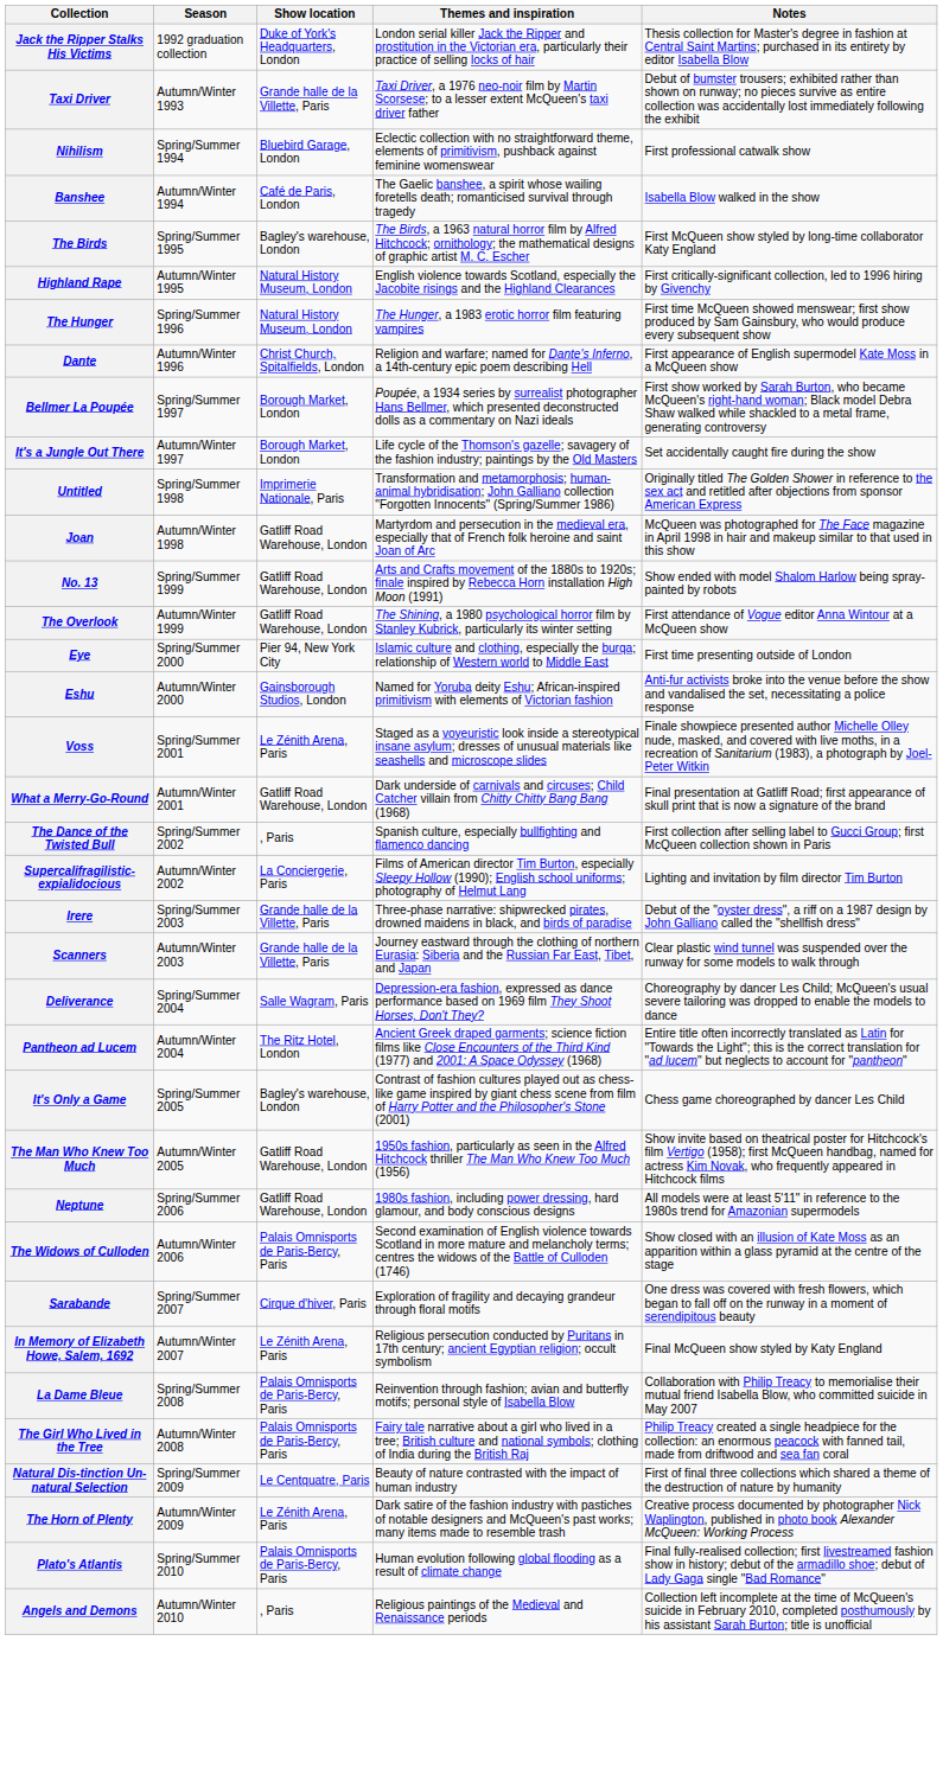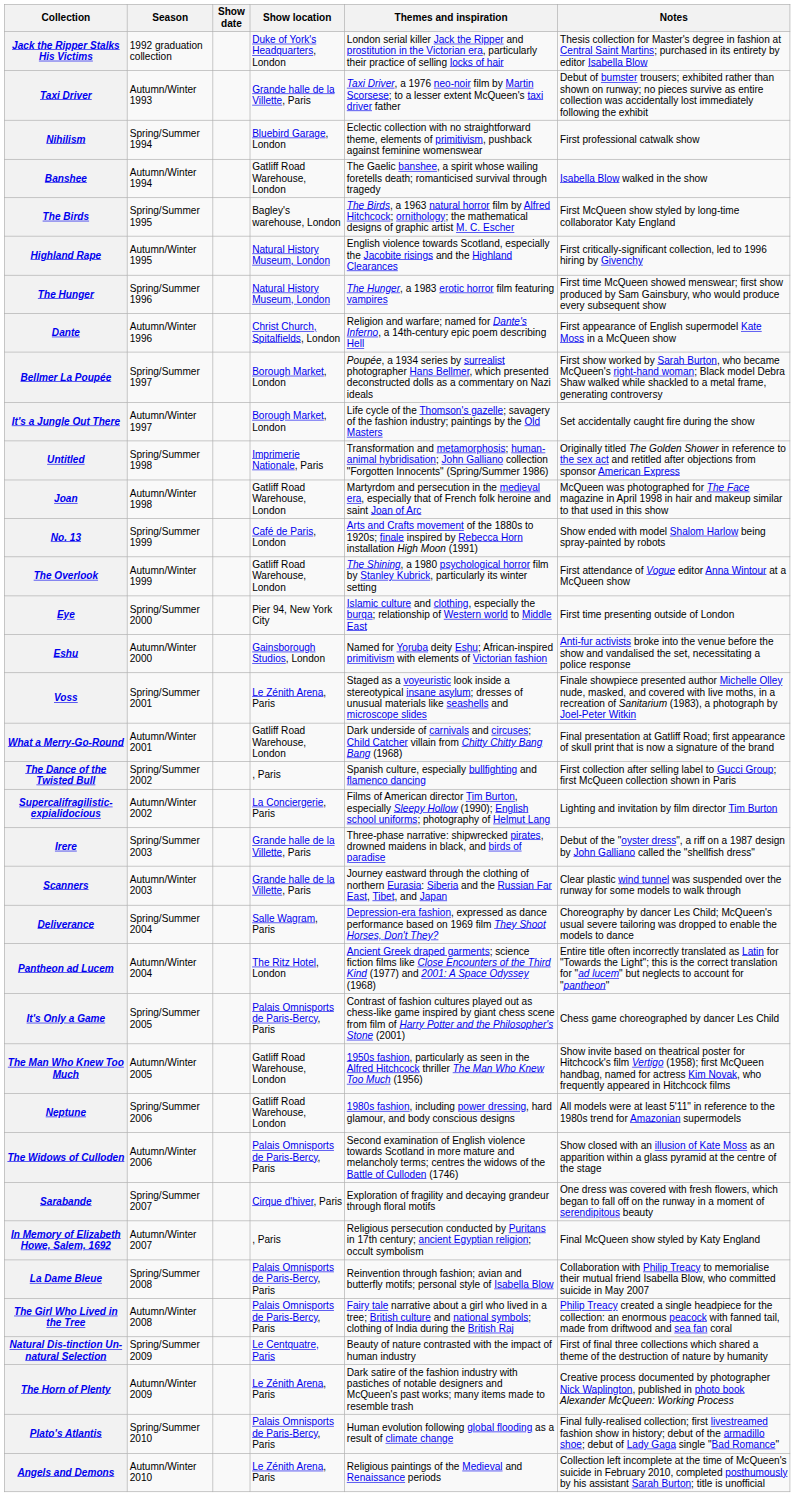 <table class="wikitable sortable">
 <tr>
 <th scope="col">Collection</th>
 <th scope="col">Season</th>
+<th scope="col">Show date</th>
 <th scope="col">Show location</th>
 <th scope="col" class="unsortable">Themes and inspiration</th>
 <th scope="col" class="unsortable">Notes</th>
 </tr>
 <tr>
 <th scope="row"><em><a href='#'>Jack the Ripper Stalks His Victims</a></em></th>
 <td>1992 graduation collection</td>
+<td></td>
 <td><a href='#'>Duke of York's Headquarters</a>, London</td>
 <td>London serial killer <a href='#'>Jack the Ripper</a> and <a href='#'>prostitution in the Victorian era</a>, particularly their practice of selling <a href='#'>locks of hair</a></td>
 <td>Thesis collection for Master's degree in fashion at <a href='#'>Central Saint Martins</a>; purchased in its entirety by editor <a href='#'>Isabella Blow</a></td>
 </tr>
 <tr>
 <th scope="row"><em><a href='#'>Taxi Driver</a></em></th>
 <td>Autumn/Winter 1993</td>
+<td></td>
 <td><a href='#'>Grande halle de la Villette</a>, Paris</td>
 <td><em><a href='#'>Taxi Driver</a></em>, a 1976 <a href='#'>neo-noir</a> film by <a href='#'>Martin Scorsese</a>; to a lesser extent McQueen's <a href='#'>taxi driver</a> father</td>
 <td>Debut of <a href='#'>bumster</a> trousers; exhibited rather than shown on runway; no pieces survive as entire collection was accidentally lost immediately following the exhibit</td>
 </tr>
 <tr>
 <th scope="row"><em><a href='#'>Nihilism</a></em></th>
 <td>Spring/Summer 1994</td>
+<td></td>
 <td><a href='#'>Bluebird Garage</a>, London</td>
 <td>Eclectic collection with no straightforward theme, elements of <a href='#'>primitivism</a>, pushback against feminine womenswear</td>
 <td>First professional catwalk show</td>
 </tr>
 <tr>
 <th scope="row"><a href='#'><em>Banshee</em></a></th>
 <td>Autumn/Winter 1994</td>
-<td><a href='#'>Café de Paris</a>, London</td>
+<td></td>
+<td>Gatliff Road Warehouse, London</td>
 <td>The Gaelic <a href='#'>banshee</a>, a spirit whose wailing foretells death; romanticised survival through tragedy</td>
 <td><a href='#'>Isabella Blow</a> walked in the show</td>
 </tr>
 <tr>
 <th scope="row" data-sort-value="Birds"><a href='#'><em>The Birds</em></a></th>
 <td>Spring/Summer 1995</td>
+<td></td>
 <td>Bagley's warehouse, London</td>
 <td><a href='#'><em>The Birds</em></a>, a 1963 <a href='#'>natural horror</a> film by <a href='#'>Alfred Hitchcock</a>; <a href='#'>ornithology</a>; the mathematical designs of graphic artist <a href='#'>M. C. Escher</a></td>
 <td>First McQueen show styled by long-time collaborator Katy England</td>
 </tr>
 <tr>
 <th scope="row"><em><a href='#'>Highland Rape</a></em></th>
 <td>Autumn/Winter 1995</td>
+<td></td>
 <td><a href='#'>Natural History Museum, London</a></td>
 <td>English violence towards Scotland, especially the <a href='#'>Jacobite risings</a> and the <a href='#'>Highland Clearances</a></td>
 <td>First critically-significant collection, led to 1996 hiring by <a href='#'>Givenchy</a></td>
 </tr>
 <tr>
 <th scope="row" data-sort-value="Hunger"><em><a href='#'>The Hunger</a></em></th>
 <td>Spring/Summer 1996</td>
+<td></td>
 <td><a href='#'>Natural History Museum, London</a></td>
 <td><a href='#'><em>The Hunger</em></a>, a 1983 <a href='#'>erotic horror</a> film featuring <a href='#'>vampires</a></td>
 <td>First time McQueen showed menswear; first show produced by Sam Gainsbury, who would produce every subsequent show</td>
 </tr>
 <tr>
 <th scope="row"><em><a href='#'>Dante</a></em></th>
 <td>Autumn/Winter 1996</td>
+<td></td>
 <td><a href='#'>Christ Church, Spitalfields</a>, London</td>
 <td>Religion and warfare; named for <em><a href='#'>Dante's Inferno</a></em>, a 14th-century epic poem describing <a href='#'>Hell</a></td>
 <td>First appearance of English supermodel <a href='#'>Kate Moss</a> in a McQueen show</td>
 </tr>
 <tr>
 <th scope="row"><em><a href='#'>Bellmer La Poupée</a></em></th>
 <td>Spring/Summer 1997</td>
+<td></td>
 <td><a href='#'>Borough Market</a>, London</td>
 <td><em>Poupée</em>, a 1934 series by <a href='#'>surrealist</a> photographer <a href='#'>Hans Bellmer</a>, which presented deconstructed dolls as a commentary on Nazi ideals</td>
 <td>First show worked by <a href='#'>Sarah Burton</a>, who became McQueen's <a href='#'>right-hand woman</a>; Black model Debra Shaw walked while shackled to a metal frame, generating controversy</td>
 </tr>
 <tr>
 <th scope="row"><a href='#'><em>It's a Jungle Out There</em></a></th>
 <td>Autumn/Winter 1997</td>
+<td></td>
 <td><a href='#'>Borough Market</a>, London</td>
 <td>Life cycle of the <a href='#'>Thomson's gazelle</a>; savagery of the fashion industry; paintings by the <a href='#'>Old Masters</a></td>
 <td>Set accidentally caught fire during the show</td>
 </tr>
 <tr>
 <th scope="row"><em><a href='#'>Untitled</a></em></th>
 <td>Spring/Summer 1998</td>
+<td></td>
 <td><a href='#'>Imprimerie Nationale</a>, Paris</td>
 <td>Transformation and <a href='#'>metamorphosis</a>; <a href='#'>human-animal hybridisation</a>; <a href='#'>John Galliano</a> collection "Forgotten Innocents" (Spring/Summer 1986)</td>
 <td>Originally titled <em>The Golden Shower</em> in reference to <a href='#'>the sex act</a> and retitled after objections from sponsor <a href='#'>American Express</a></td>
 </tr>
 <tr>
 <th scope="row"><a href='#'><em>Joan</em></a></th>
 <td>Autumn/Winter 1998</td>
+<td></td>
 <td>Gatliff Road Warehouse, London</td>
 <td>Martyrdom and persecution in the <a href='#'>medieval era</a>, especially that of French folk heroine and saint <a href='#'>Joan of Arc</a></td>
 <td>McQueen was photographed for <em><a href='#'>The Face</a></em> magazine in April 1998 in hair and makeup similar to that used in this show</td>
 </tr>
 <tr>
 <th scope="row"><a href='#'><em>No. 13</em></a></th>
 <td>Spring/Summer 1999</td>
-<td>Gatliff Road Warehouse, London</td>
+<td></td>
+<td><a href='#'>Café de Paris</a>, London</td>
 <td><a href='#'>Arts and Crafts movement</a> of the 1880s to 1920s; <a href='#'>finale</a> inspired by <a href='#'>Rebecca Horn</a> installation <em>High Moon</em> (1991)</td>
 <td>Show ended with model <a href='#'>Shalom Harlow</a> being spray-painted by robots</td>
 </tr>
 <tr>
 <th scope="row" data-sort-value="Overlook"><a href='#'><em>The Overlook</em></a></th>
 <td>Autumn/Winter 1999</td>
+<td></td>
 <td>Gatliff Road Warehouse, London</td>
 <td><a href='#'><em>The Shining</em></a>, a 1980 <a href='#'>psychological horror</a> film by <a href='#'>Stanley Kubrick</a>, particularly its winter setting</td>
 <td>First attendance of <em><a href='#'>Vogue</a></em> editor <a href='#'>Anna Wintour</a> at a McQueen show</td>
 </tr>
 <tr>
 <th scope="row"><a href='#'><em>Eye</em></a></th>
 <td>Spring/Summer 2000</td>
+<td></td>
 <td>Pier 94, New York City</td>
 <td><a href='#'>Islamic culture</a> and <a href='#'>clothing</a>, especially the <a href='#'>burqa</a>; relationship of <a href='#'>Western world</a> to <a href='#'>Middle East</a></td>
 <td>First time presenting outside of London</td>
 </tr>
 <tr>
 <th scope="row"><a href='#'><em>Eshu</em></a></th>
 <td>Autumn/Winter 2000</td>
+<td></td>
 <td><a href='#'>Gainsborough Studios</a>, London</td>
 <td>Named for <a href='#'>Yoruba</a> deity <a href='#'>Eshu</a>; African-inspired <a href='#'>primitivism</a> with elements of <a href='#'>Victorian fashion</a></td>
 <td><a href='#'>Anti-fur activists</a> broke into the venue before the show and vandalised the set, necessitating a police response</td>
 </tr>
 <tr>
 <th scope="row"><a href='#'><em>Voss</em></a></th>
 <td>Spring/Summer 2001</td>
+<td></td>
 <td data-sort-value="Zenith"><a href='#'>Le Zénith Arena</a>, Paris</td>
 <td>Staged as a <a href='#'>voyeuristic</a> look inside a stereotypical <a href='#'>insane asylum</a>; dresses of unusual materials like <a href='#'>seashells</a> and <a href='#'>microscope slides</a></td>
 <td>Finale showpiece presented author <a href='#'>Michelle Olley</a> nude, masked, and covered with live moths, in a recreation of <em>Sanitarium</em> (1983), a photograph by <a href='#'>Joel-Peter Witkin</a></td>
 </tr>
 <tr>
 <th scope="row"><em><a href='#'>What a Merry-Go-Round</a></em></th>
 <td>Autumn/Winter 2001</td>
+<td></td>
 <td>Gatliff Road Warehouse, London</td>
 <td>Dark underside of <a href='#'>carnivals</a> and <a href='#'>circuses</a>; <a href='#'>Child Catcher</a> villain from <em><a href='#'>Chitty Chitty Bang Bang</a></em> (1968)</td>
 <td>Final presentation at Gatliff Road; first appearance of skull print that is now a signature of the brand</td>
 </tr>
 <tr>
 <th scope="row" data-sort-value="Dance of the Twisted Bull"><em><a href='#'>The Dance of the Twisted Bull</a></em></th>
 <td>Spring/Summer 2002</td>
+<td></td>
 <td>, Paris</td>
 <td>Spanish culture, especially <a href='#'>bullfighting</a> and <a href='#'>flamenco dancing</a></td>
 <td>First collection after selling label to <a href='#'>Gucci Group</a>; first McQueen collection shown in Paris</td>
 </tr>
 <tr>
 <th scope="row"><em><a href='#'>Supercalifragilistic-expialidocious</a></em></th>
 <td>Autumn/Winter 2002</td>
+<td></td>
 <td data-sort-value="Conciergerie"><a href='#'>La Conciergerie</a>, Paris</td>
 <td>Films of American director <a href='#'>Tim Burton</a>, especially <a href='#'><em>Sleepy Hollow</em></a> (1990); <a href='#'>English school uniforms</a>; photography of <a href='#'>Helmut Lang</a></td>
 <td>Lighting and invitation by film director <a href='#'>Tim Burton</a></td>
 </tr>
 <tr>
 <th scope="row"><a href='#'><em>Irere</em></a></th>
 <td>Spring/Summer 2003</td>
+<td></td>
 <td><a href='#'>Grande halle de la Villette</a>, Paris</td>
 <td>Three-phase narrative: shipwrecked <a href='#'>pirates</a>, drowned maidens in black, and <a href='#'>birds of paradise</a></td>
 <td>Debut of the "<a href='#'>oyster dress</a>", a riff on a 1987 design by <a href='#'>John Galliano</a> called the "shellfish dress"</td>
 </tr>
 <tr>
 <th scope="row"><em><a href='#'>Scanners</a></em></th>
 <td>Autumn/Winter 2003</td>
+<td></td>
 <td><a href='#'>Grande halle de la Villette</a>, Paris</td>
 <td>Journey eastward through the clothing of northern <a href='#'>Eurasia</a>: <a href='#'>Siberia</a> and the <a href='#'>Russian Far East</a>, <a href='#'>Tibet</a>, and <a href='#'>Japan</a></td>
 <td>Clear plastic <a href='#'>wind tunnel</a> was suspended over the runway for some models to walk through</td>
 </tr>
 <tr>
 <th scope="row"><a href='#'><em>Deliverance</em></a></th>
 <td>Spring/Summer 2004</td>
+<td></td>
 <td><a href='#'>Salle Wagram</a>, Paris</td>
 <td><a href='#'>Depression-era fashion</a>, expressed as dance performance based on 1969 film <a href='#'><em>They Shoot Horses, Don't They?</em></a></td>
 <td>Choreography by dancer Les Child; McQueen's usual severe tailoring was dropped to enable the models to dance</td>
 </tr>
 <tr>
 <th scope="row"><em><a href='#'>Pantheon ad Lucem</a></em></th>
 <td>Autumn/Winter 2004</td>
+<td></td>
 <td data-sort-value="Ritz"><a href='#'>The Ritz Hotel</a>, London</td>
 <td><a href='#'>Ancient Greek draped garments</a>; science fiction films like <em><a href='#'>Close Encounters of the Third Kind</a></em> (1977) and <a href='#'><em>2001: A Space Odyssey</em></a> (1968)</td>
 <td>Entire title often incorrectly translated as <a href='#'>Latin</a> for "Towards the Light"; this is the correct translation for "<em><a href='#'>ad lucem</a></em>" but neglects to account for "<a href='#'><em>pantheon</em></a>"</td>
 </tr>
 <tr>
 <th scope="row"><a href='#'><em>It's Only a Game</em></a></th>
 <td>Spring/Summer 2005</td>
-<td>Bagley's warehouse, London</td>
+<td></td>
+<td><a href='#'>Palais Omnisports de Paris-Bercy</a>, Paris</td>
 <td>Contrast of fashion cultures played out as chess-like game inspired by giant chess scene from film of <a href='#'><em>Harry Potter and the Philosopher's Stone</em></a> (2001)</td>
 <td>Chess game choreographed by dancer Les Child</td>
 </tr>
 <tr>
 <th scope="row" data-sort-value="Man Who Knew"><a href='#'><em>The Man Who Knew Too Much</em></a></th>
 <td>Autumn/Winter 2005</td>
+<td></td>
 <td>Gatliff Road Warehouse, London</td>
 <td><a href='#'>1950s fashion</a>, particularly as seen in the <a href='#'>Alfred Hitchcock</a> thriller <a href='#'><em>The Man Who Knew Too Much</em></a> (1956)</td>
 <td>Show invite based on theatrical poster for Hitchcock's film <a href='#'><em>Vertigo</em></a> (1958); first McQueen handbag, named for actress <a href='#'>Kim Novak</a>, who frequently appeared in Hitchcock films</td>
 </tr>
 <tr>
 <th scope="row"><a href='#'><em>Neptune</em></a></th>
 <td>Spring/Summer 2006</td>
+<td></td>
 <td>Gatliff Road Warehouse, London</td>
 <td><a href='#'>1980s fashion</a>, including <a href='#'>power dressing</a>, hard glamour, and body conscious designs</td>
 <td>All models were at least 5'11" in reference to the 1980s trend for <a href='#'>Amazonian</a> supermodels</td>
 </tr>
 <tr>
 <th scope="row" data-sort-value="Widows"><em><a href='#'>The Widows of Culloden</a></em></th>
 <td>Autumn/Winter 2006</td>
+<td></td>
 <td><a href='#'>Palais Omnisports de Paris-Bercy</a>, Paris</td>
 <td>Second examination of English violence towards Scotland in more mature and melancholy terms; centres the widows of the <a href='#'>Battle of Culloden</a> (1746)</td>
 <td>Show closed with an <a href='#'>illusion of Kate Moss</a> as an apparition within a glass pyramid at the centre of the stage</td>
 </tr>
 <tr>
 <th scope="row"><a href='#'><em>Sarabande</em></a></th>
 <td>Spring/Summer 2007</td>
+<td></td>
 <td><a href='#'>Cirque d'hiver</a>, Paris</td>
 <td>Exploration of fragility and decaying grandeur through floral motifs</td>
 <td>One dress was covered with fresh flowers, which began to fall off on the runway in a moment of <a href='#'>serendipitous</a> beauty</td>
 </tr>
 <tr>
 <th scope="row"><em><a href='#'>In Memory of Elizabeth Howe, Salem, 1692</a></em></th>
 <td>Autumn/Winter 2007</td>
-<td data-sort-value="Zenith"><a href='#'>Le Zénith Arena</a>, Paris</td>
+<td></td>
+<td>, Paris</td>
 <td>Religious persecution conducted by <a href='#'>Puritans</a> in 17th century; <a href='#'>ancient Egyptian religion</a>; occult symbolism</td>
 <td>Final McQueen show styled by Katy England</td>
 </tr>
 <tr>
 <th scope="row"><em><a href='#'>La Dame Bleue</a></em></th>
 <td>Spring/Summer 2008</td>
+<td></td>
 <td><a href='#'>Palais Omnisports de Paris-Bercy</a>, Paris</td>
 <td>Reinvention through fashion; avian and butterfly motifs; personal style of <a href='#'>Isabella Blow</a></td>
 <td>Collaboration with <a href='#'>Philip Treacy</a> to memorialise their mutual friend Isabella Blow, who committed suicide in May 2007</td>
 </tr>
 <tr>
 <th scope="row" data-sort-value="Girl Who Lived"><em><a href='#'>The Girl Who Lived in the Tree</a></em></th>
 <td>Autumn/Winter 2008</td>
+<td></td>
 <td><a href='#'>Palais Omnisports de Paris-Bercy</a>, Paris</td>
 <td><a href='#'>Fairy tale</a> narrative about a girl who lived in a tree; <a href='#'>British culture</a> and <a href='#'>national symbols</a>; clothing of India during the <a href='#'>British Raj</a></td>
 <td><a href='#'>Philip Treacy</a> created a single headpiece for the collection: an enormous <a href='#'>peacock</a> with fanned tail, made from driftwood and <a href='#'>sea fan</a> coral</td>
 </tr>
 <tr>
 <th scope="row"><em><a href='#'>Natural Dis-tinction Un-natural Selection</a></em></th>
 <td>Spring/Summer 2009</td>
+<td></td>
 <td data-sort-value="Centquatre"><a href='#'>Le Centquatre, Paris</a></td>
 <td>Beauty of nature contrasted with the impact of human industry</td>
 <td>First of final three collections which shared a theme of the destruction of nature by humanity</td>
 </tr>
 <tr>
 <th scope="row" data-sort-value="Horn"><em><a href='#'>The Horn of Plenty</a></em></th>
 <td>Autumn/Winter 2009</td>
+<td></td>
 <td data-sort-value="Zenith"><a href='#'>Le Zénith Arena</a>, Paris</td>
 <td>Dark satire of the fashion industry with pastiches of notable designers and McQueen's past works; many items made to resemble trash</td>
 <td>Creative process documented by photographer <a href='#'>Nick Waplington</a>, published in <a href='#'>photo book</a> <em>Alexander McQueen: Working Process</em></td>
 </tr>
 <tr>
 <th scope="row"><em><a href='#'>Plato's Atlantis</a></em></th>
 <td>Spring/Summer 2010</td>
+<td></td>
 <td><a href='#'>Palais Omnisports de Paris-Bercy</a>, Paris</td>
 <td>Human evolution following <a href='#'>global flooding</a> as a result of <a href='#'>climate change</a></td>
 <td>Final fully-realised collection; first <a href='#'>livestreamed</a> fashion show in history; debut of the <a href='#'>armadillo shoe</a>; debut of <a href='#'>Lady Gaga</a> single "<a href='#'>Bad Romance</a>"</td>
 </tr>
 <tr>
 <th scope="row"><a href='#'><em>Angels and Demons</em></a></th>
 <td>Autumn/Winter 2010</td>
-<td>, Paris</td>
+<td></td>
+<td data-sort-value="Zenith"><a href='#'>Le Zénith Arena</a>, Paris</td>
 <td>Religious paintings of the <a href='#'>Medieval</a> and <a href='#'>Renaissance</a> periods</td>
 <td>Collection left incomplete at the time of McQueen's suicide in February 2010, completed <a href='#'>posthumously</a> by his assistant <a href='#'>Sarah Burton</a>; title is unofficial</td>
 </tr>
 </table>
